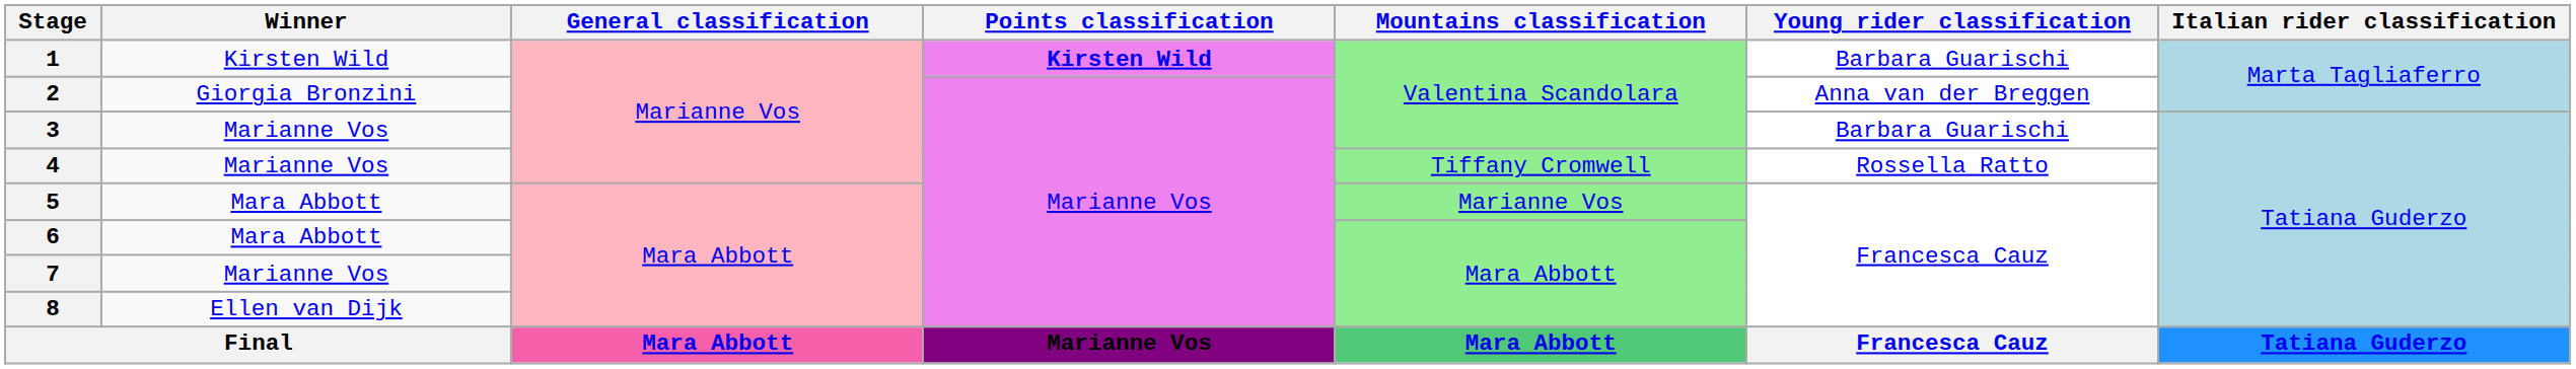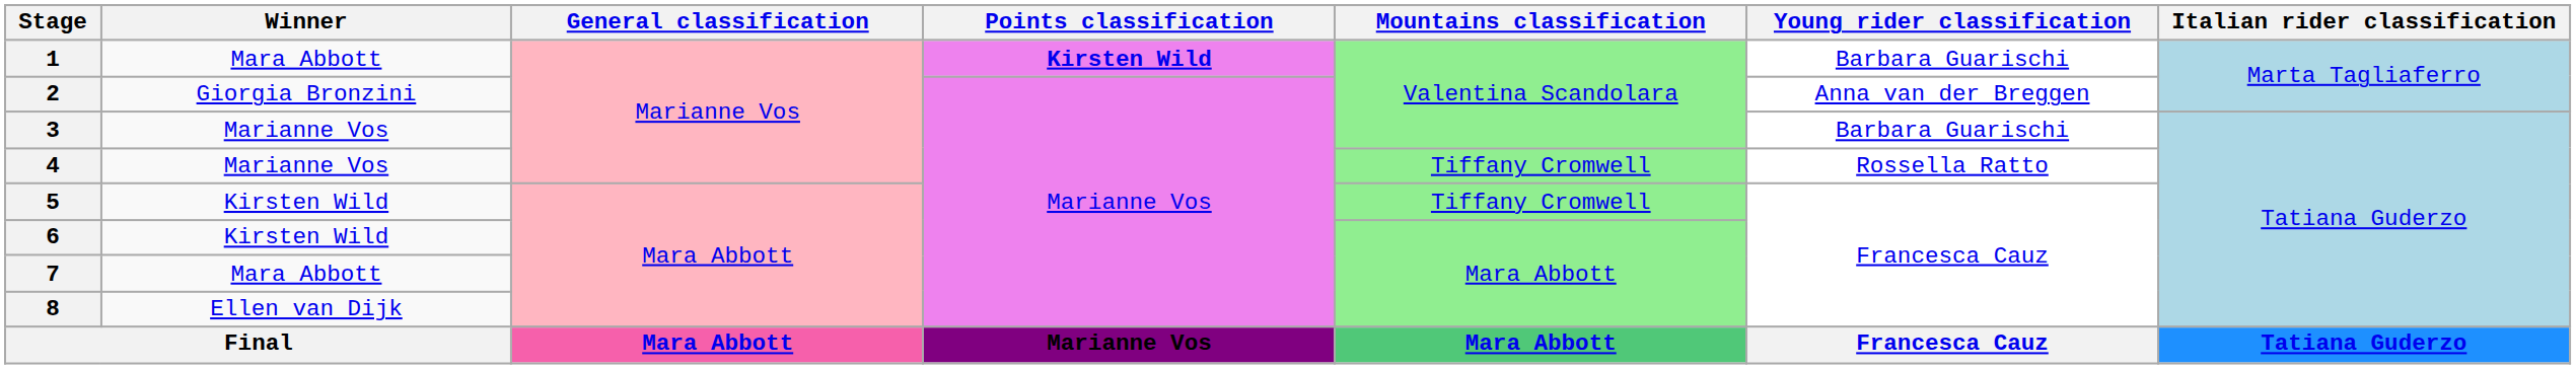 <table class="wikitable" style="text-align: center; font-size:86%;">
 <tr style="background-color: #efefef;">
 <th width="1%">Stage</th>
 <th width="10%">Winner</th>
 <th width="10%"><a href='#'>General classification</a><br></th>
 <th width="10%"><a href='#'>Points classification</a><br></th>
 <th width="10%"><a href='#'>Mountains classification</a><br></th>
 <th width="10%"><a href='#'>Young rider classification</a><br></th>
 <th width="10%">Italian rider classification<br></th>
 </tr>
 <tr>
 <th>1</th>
-<td><a href='#'>Kirsten Wild</a></td>
+<td><a href='#'>Mara Abbott</a></td>
 <td style="background:lightpink;" rowspan=4><a href='#'>Marianne Vos</a></td>
 <td style="background:violet;"><strong><a href='#'>Kirsten Wild</a></strong></td>
 <td style="background:lightgreen;" rowspan=3><a href='#'>Valentina Scandolara</a></td>
 <td style="background:white;"><a href='#'>Barbara Guarischi</a></td>
 <td style="background:lightblue;" rowspan=2><a href='#'>Marta Tagliaferro</a></td>
 </tr>
 <tr>
 <th>2</th>
 <td><a href='#'>Giorgia Bronzini</a></td>
 <td style="background:violet;" rowspan=7><a href='#'>Marianne Vos</a></td>
 <td style="background:white;"><a href='#'>Anna van der Breggen</a></td>
 </tr>
 <tr>
 <th>3</th>
 <td><a href='#'>Marianne Vos</a></td>
 <td style="background:white;"><a href='#'>Barbara Guarischi</a></td>
 <td style="background:lightblue;" rowspan=6><a href='#'>Tatiana Guderzo</a></td>
 </tr>
 <tr>
 <th>4</th>
 <td><a href='#'>Marianne Vos</a></td>
 <td style="background:lightgreen;"><a href='#'>Tiffany Cromwell</a></td>
 <td style="background:white;"><a href='#'>Rossella Ratto</a></td>
 </tr>
 <tr>
 <th>5</th>
-<td><a href='#'>Mara Abbott</a></td>
+<td><a href='#'>Kirsten Wild</a></td>
 <td style="background:lightpink;" rowspan=4><a href='#'>Mara Abbott</a></td>
-<td style="background:lightgreen;"><a href='#'>Marianne Vos</a></td>
+<td style="background:lightgreen;"><a href='#'>Tiffany Cromwell</a></td>
 <td style="background:white;" rowspan=4><a href='#'>Francesca Cauz</a></td>
 </tr>
 <tr>
 <th>6</th>
-<td><a href='#'>Mara Abbott</a></td>
+<td><a href='#'>Kirsten Wild</a></td>
 <td style="background:lightgreen;" rowspan=3><a href='#'>Mara Abbott</a></td>
 </tr>
 <tr>
 <th>7</th>
-<td><a href='#'>Marianne Vos</a></td>
+<td><a href='#'>Mara Abbott</a></td>
 </tr>
 <tr>
 <th>8</th>
 <td><a href='#'>Ellen van Dijk</a></td>
 </tr>
 <tr>
 <th colspan=2><strong>Final</strong></th>
 <th style="background:#F660AB;"><a href='#'>Mara Abbott</a></th>
 <th style="background:purple;">Marianne Vos</th>
 <th style="background:#50C878;"><a href='#'>Mara Abbott</a></th>
 <th style="background:offwhite;"><a href='#'>Francesca Cauz</a></th>
 <th style="background:dodgerblue;"><a href='#'>Tatiana Guderzo</a></th>
 </tr>
 </table>
